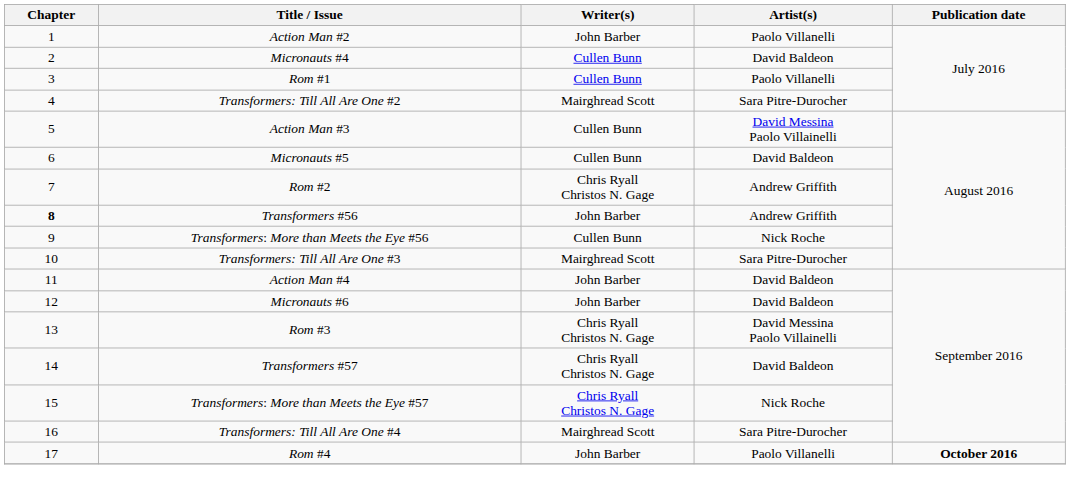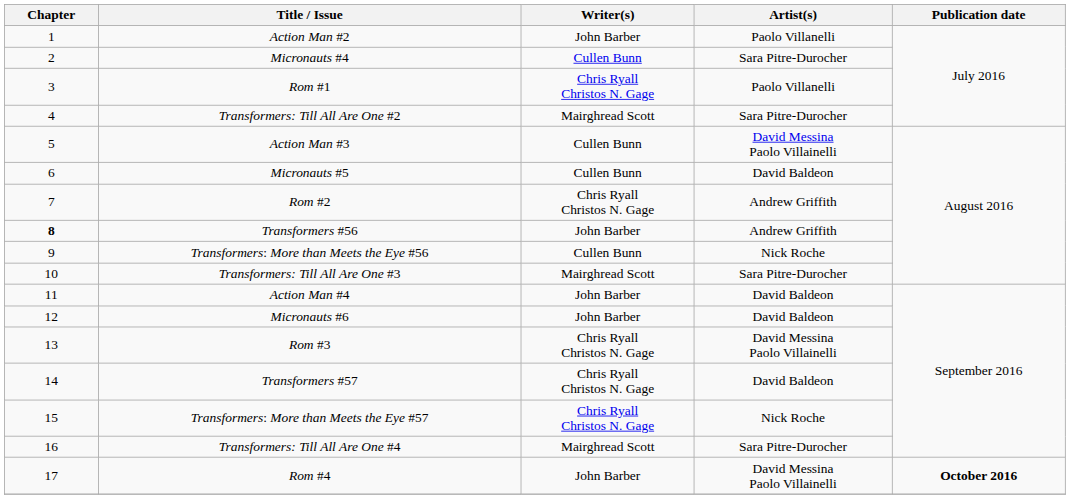 <table class="wikitable" style="text-align:center; width:100%">
 <tr>
 <th>Chapter</th>
 <th>Title / Issue</th>
 <th>Writer(s)</th>
 <th>Artist(s)</th>
 <th>Publication date</th>
 </tr>
 <tr>
 <td>1</td>
 <td><em>Action Man</em> #2</td>
 <td>John Barber</td>
 <td>Paolo Villanelli</td>
 <td rowspan="4">July 2016</td>
 </tr>
 <tr>
 <td>2</td>
 <td><em>Micronauts</em> #4</td>
 <td><a href='#'>Cullen Bunn</a></td>
-<td>David Baldeon</td>
+<td>Sara Pitre-Durocher</td>
 </tr>
 <tr>
 <td>3</td>
 <td><em>Rom</em> #1</td>
-<td><a href='#'>Cullen Bunn</a></td>
+<td><a href='#'>Chris Ryall</a><br><a href='#'>Christos N. Gage</a></td>
 <td>Paolo Villanelli</td>
 </tr>
 <tr>
 <td>4</td>
 <td><em>Transformers: Till All Are One</em> #2</td>
 <td>Mairghread Scott</td>
 <td>Sara Pitre-Durocher</td>
 </tr>
 <tr>
 <td>5</td>
 <td><em>Action Man</em> #3</td>
 <td>Cullen Bunn</td>
 <td><a href='#'>David Messina</a><br>Paolo Villainelli</td>
 <td rowspan="6">August 2016</td>
 </tr>
 <tr>
 <td>6</td>
 <td><em>Micronauts</em> #5</td>
 <td>Cullen Bunn</td>
 <td>David Baldeon</td>
 </tr>
 <tr>
 <td>7</td>
 <td><em>Rom</em> #2</td>
 <td>Chris Ryall<br>Christos N. Gage</td>
 <td>Andrew Griffith</td>
 </tr>
 <tr>
 <td><strong>8</strong></td>
 <td><em>Transformers</em> #56</td>
 <td>John Barber</td>
 <td>Andrew Griffith</td>
 </tr>
 <tr>
 <td>9</td>
 <td><em>Transformers</em>: <em>More than Meets the Eye</em> #56</td>
 <td>Cullen Bunn</td>
 <td>Nick Roche</td>
 </tr>
 <tr>
 <td>10</td>
 <td><em>Transformers: Till All Are One</em> #3</td>
 <td>Mairghread Scott</td>
 <td>Sara Pitre-Durocher</td>
 </tr>
 <tr>
 <td>11</td>
 <td><em>Action Man</em> #4</td>
 <td>John Barber</td>
 <td>David Baldeon</td>
 <td rowspan="6">September 2016</td>
 </tr>
 <tr>
 <td>12</td>
 <td><em>Micronauts</em> #6</td>
 <td>John Barber</td>
 <td>David Baldeon</td>
 </tr>
 <tr>
 <td>13</td>
 <td><em>Rom</em> #3</td>
 <td>Chris Ryall<br>Christos N. Gage</td>
 <td>David Messina<br>Paolo Villainelli</td>
 </tr>
 <tr>
 <td>14</td>
 <td><em>Transformers</em> #57</td>
 <td>Chris Ryall<br>Christos N. Gage</td>
 <td>David Baldeon</td>
 </tr>
 <tr>
 <td>15</td>
 <td><em>Transformers</em>: <em>More than Meets the Eye</em> #57</td>
 <td><a href='#'>Chris Ryall</a><br><a href='#'>Christos N. Gage</a></td>
 <td>Nick Roche</td>
 </tr>
 <tr>
 <td>16</td>
 <td><em>Transformers: Till All Are One</em> #4</td>
 <td>Mairghread Scott</td>
 <td>Sara Pitre-Durocher</td>
 </tr>
 <tr>
 <td>17</td>
 <td><em>Rom</em> #4</td>
 <td>John Barber</td>
-<td>Paolo Villanelli</td>
+<td>David Messina<br>Paolo Villainelli</td>
 <td><strong>October 2016</strong></td>
 </tr>
 <tr>
 </tr>
 </table>
